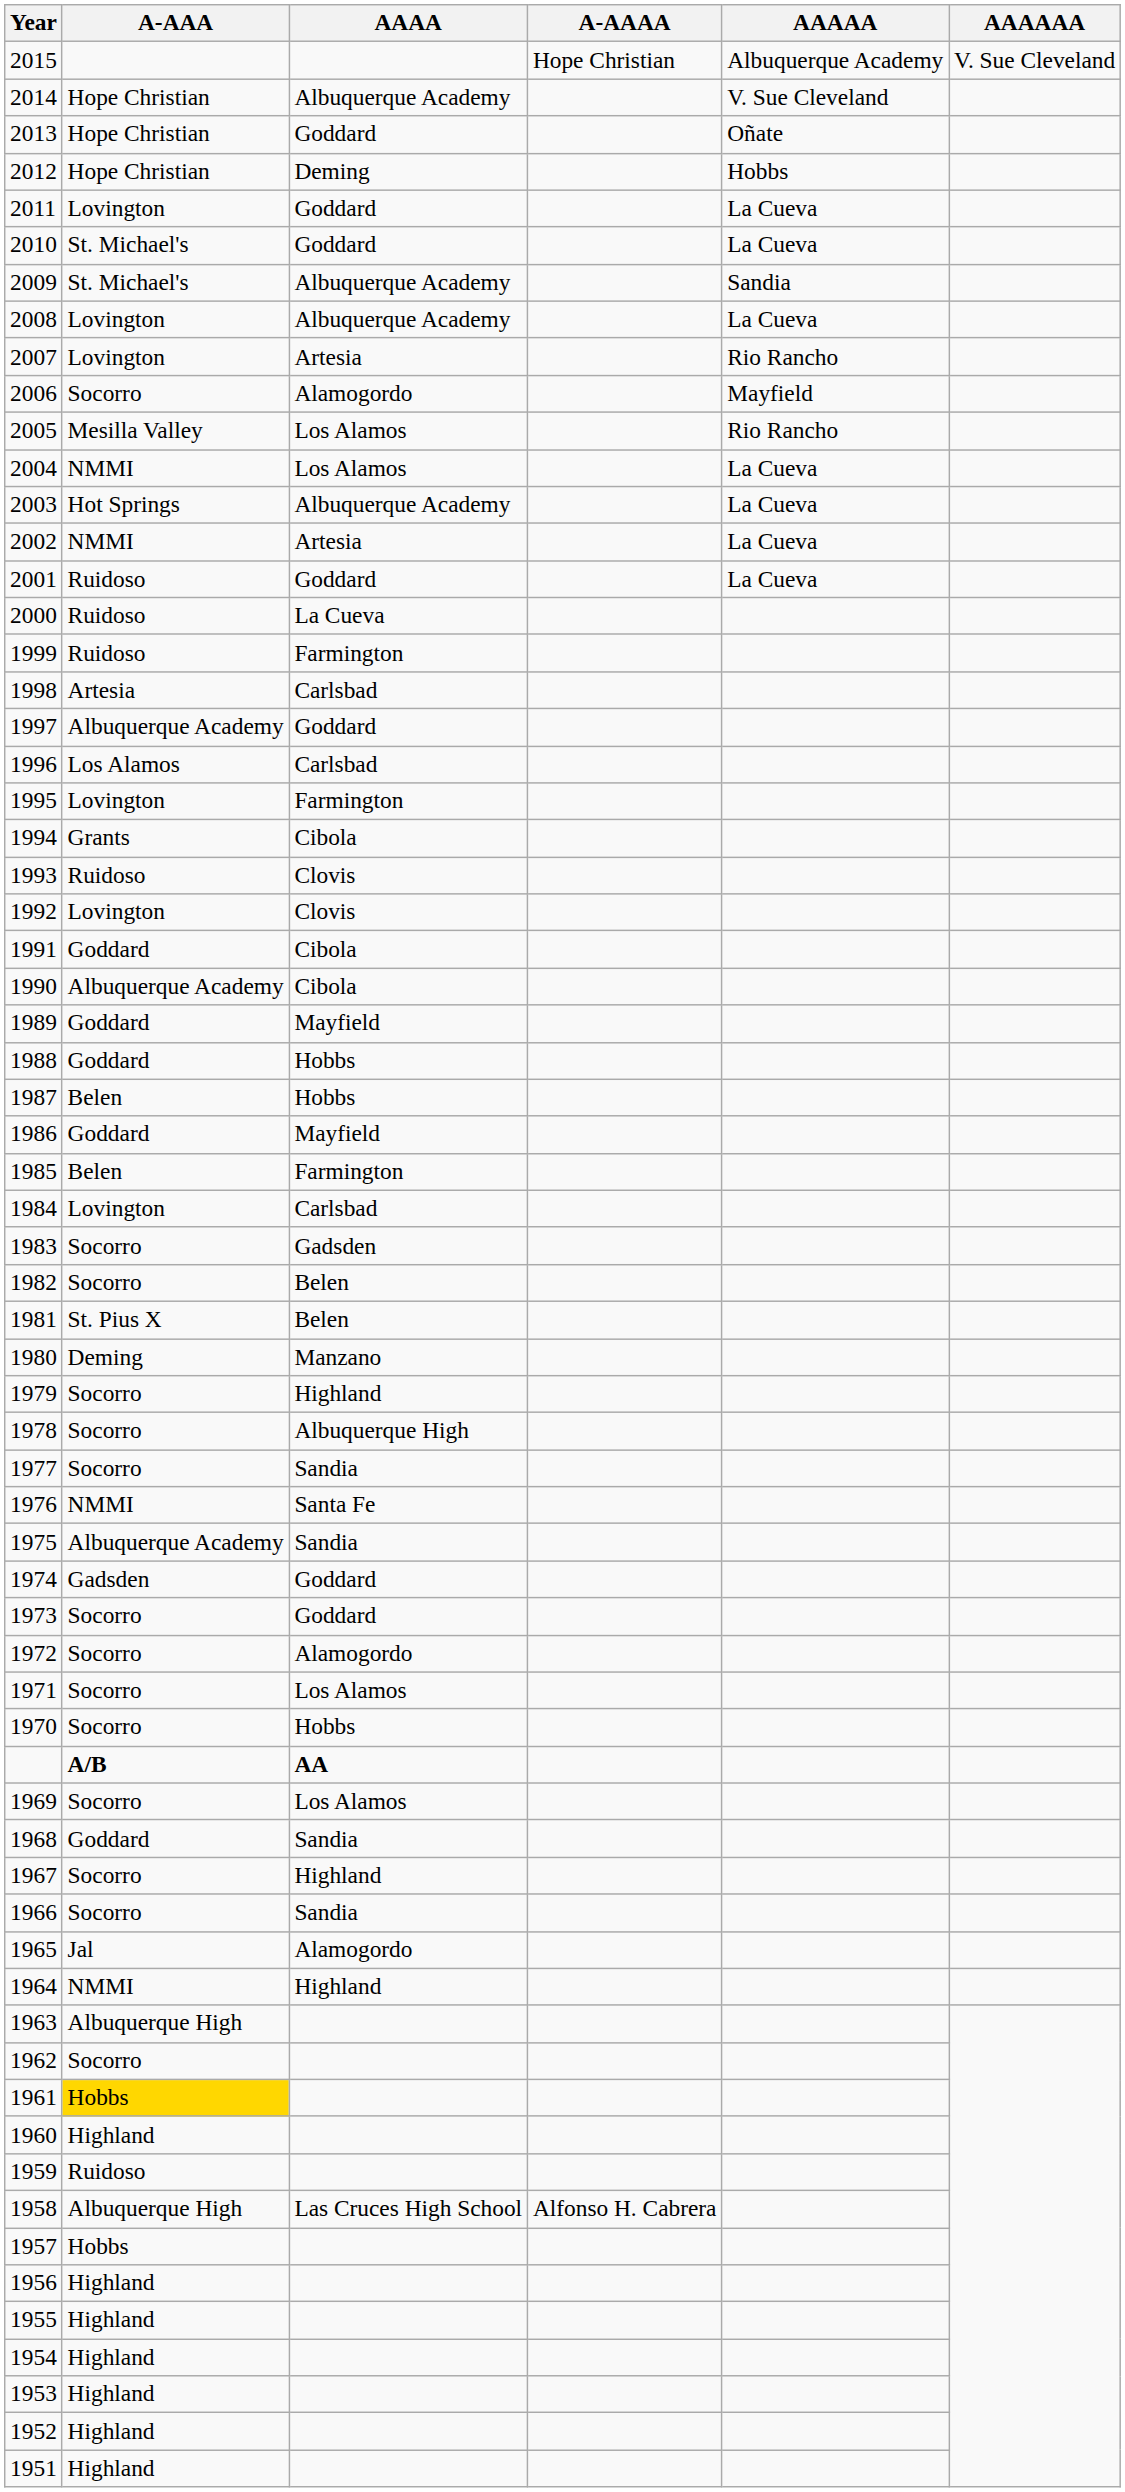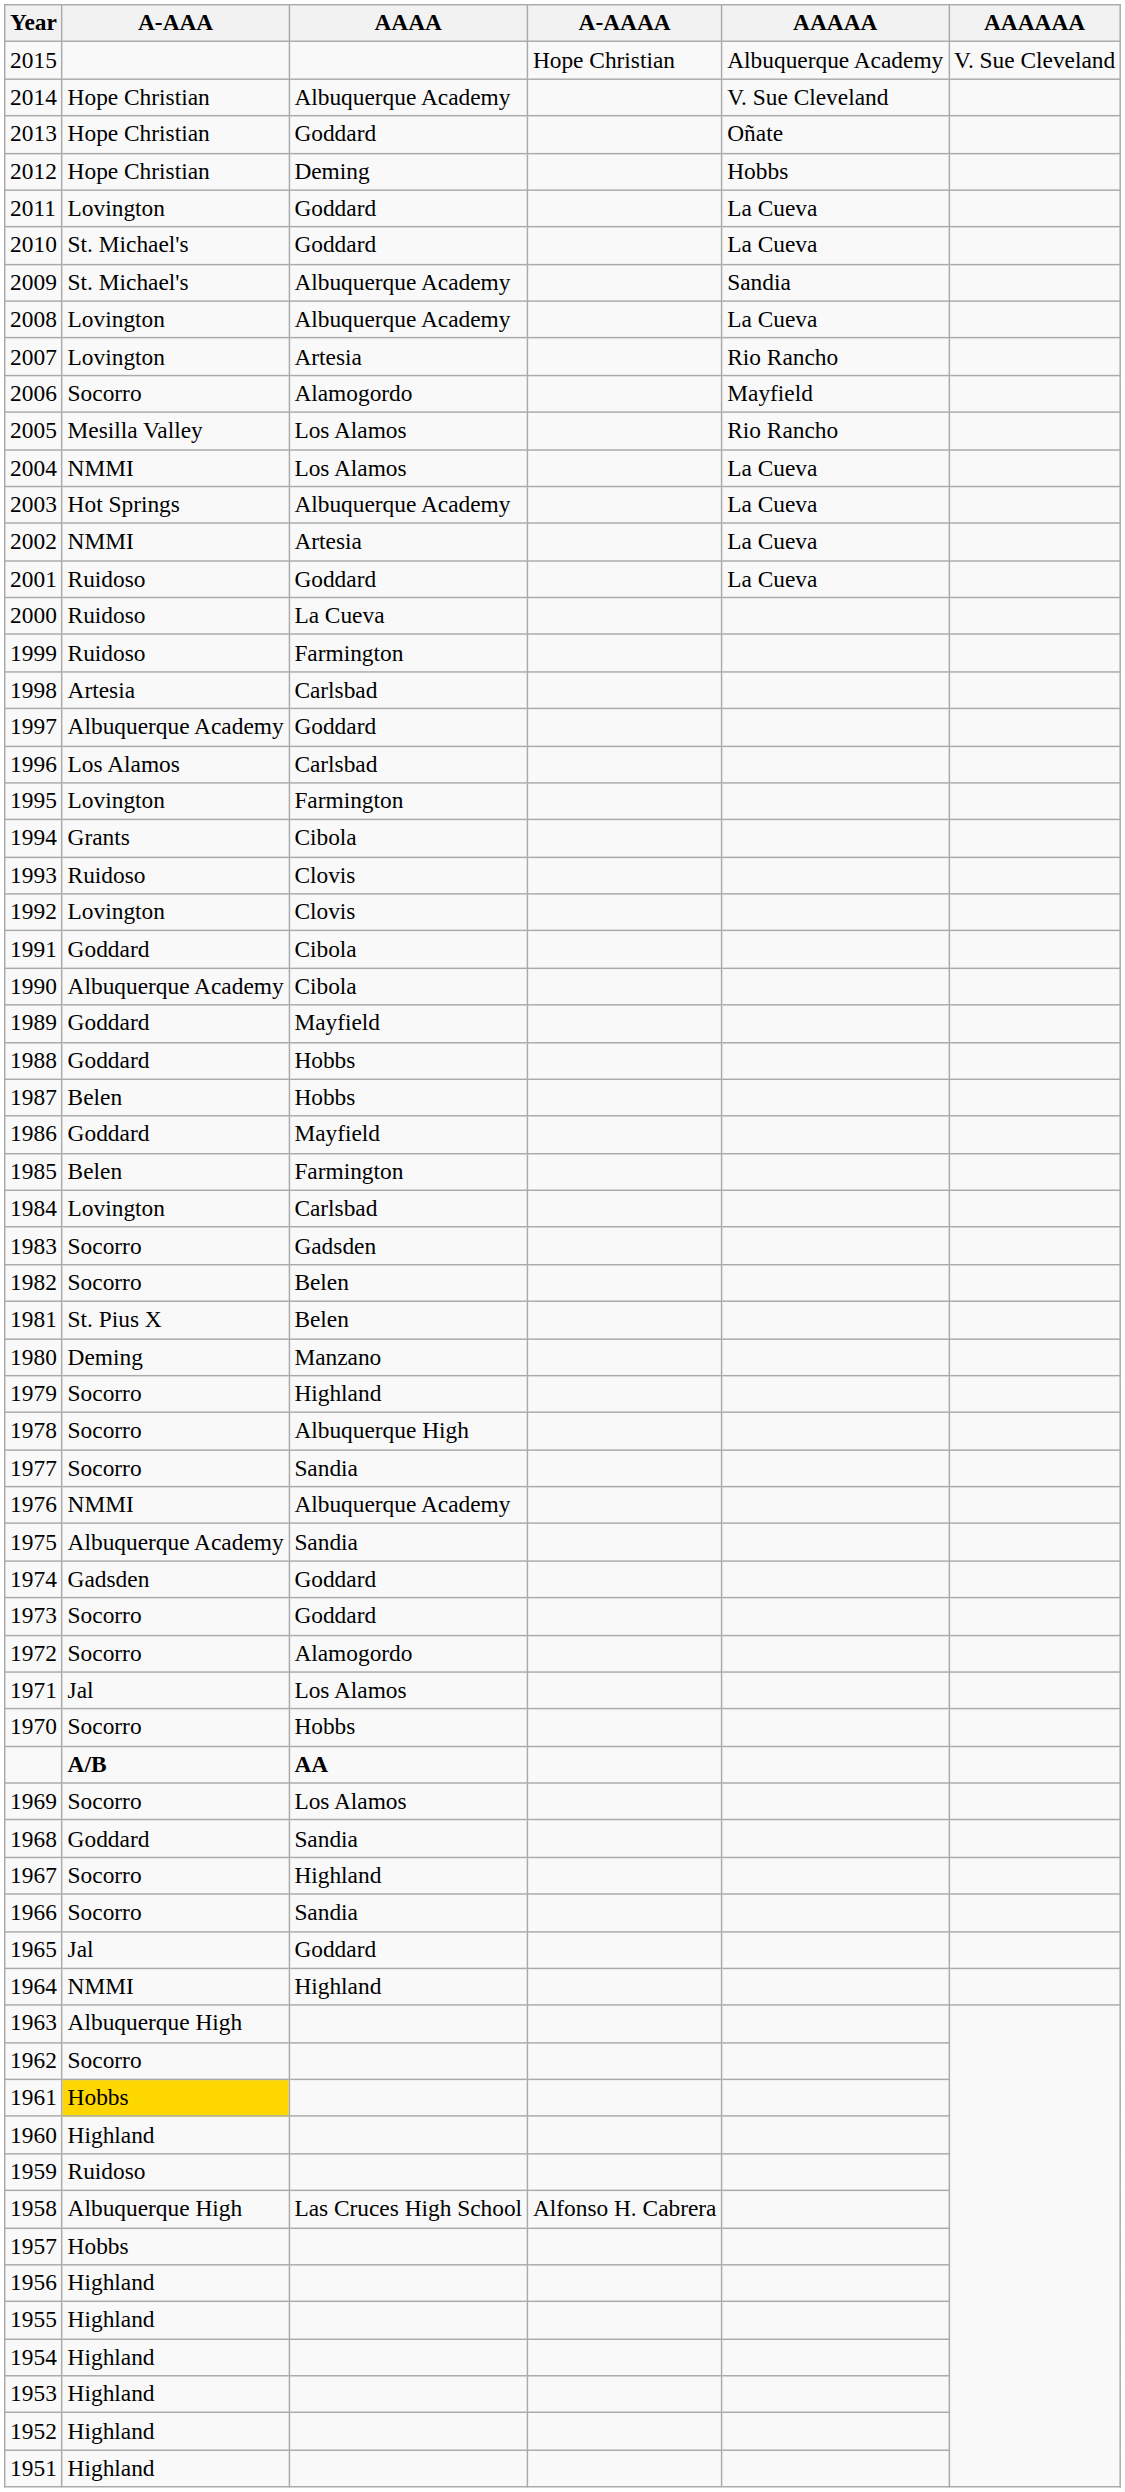 <table class="wikitable">
 <tr>
 <th>Year</th>
 <th>A-AAA</th>
 <th>AAAA</th>
 <th>A-AAAA</th>
 <th>AAAAA</th>
 <th>AAAAAA</th>
 </tr>
 <tr>
 <td>2015</td>
 <td></td>
 <td></td>
 <td>Hope Christian</td>
 <td>Albuquerque Academy</td>
 <td>V. Sue Cleveland</td>
 </tr>
 <tr>
 <td>2014</td>
 <td>Hope Christian</td>
 <td>Albuquerque Academy</td>
 <td></td>
 <td>V. Sue Cleveland</td>
 <td></td>
 </tr>
 <tr>
 <td>2013</td>
 <td>Hope Christian</td>
 <td>Goddard</td>
 <td></td>
 <td>Oñate</td>
 <td></td>
 </tr>
 <tr>
 <td>2012</td>
 <td>Hope Christian</td>
 <td>Deming</td>
 <td></td>
 <td>Hobbs</td>
 <td></td>
 </tr>
 <tr>
 <td>2011</td>
 <td>Lovington</td>
 <td>Goddard</td>
 <td></td>
 <td>La Cueva</td>
 <td></td>
 </tr>
 <tr>
 <td>2010</td>
 <td>St. Michael's</td>
 <td>Goddard</td>
 <td></td>
 <td>La Cueva</td>
 <td></td>
 </tr>
 <tr>
 <td>2009</td>
 <td>St. Michael's</td>
 <td>Albuquerque Academy</td>
 <td></td>
 <td>Sandia</td>
 <td></td>
 </tr>
 <tr>
 <td>2008</td>
 <td>Lovington</td>
 <td>Albuquerque Academy</td>
 <td></td>
 <td>La Cueva</td>
 <td></td>
 </tr>
 <tr>
 <td>2007</td>
 <td>Lovington</td>
 <td>Artesia</td>
 <td></td>
 <td>Rio Rancho</td>
 <td></td>
 </tr>
 <tr>
 <td>2006</td>
 <td>Socorro</td>
 <td>Alamogordo</td>
 <td></td>
 <td>Mayfield</td>
 <td></td>
 </tr>
 <tr>
 <td>2005</td>
 <td>Mesilla Valley</td>
 <td>Los Alamos</td>
 <td></td>
 <td>Rio Rancho</td>
 <td></td>
 </tr>
 <tr>
 <td>2004</td>
 <td>NMMI</td>
 <td>Los Alamos</td>
 <td></td>
 <td>La Cueva</td>
 <td></td>
 </tr>
 <tr>
 <td>2003</td>
 <td>Hot Springs</td>
 <td>Albuquerque Academy</td>
 <td></td>
 <td>La Cueva</td>
 <td></td>
 </tr>
 <tr>
 <td>2002</td>
 <td>NMMI</td>
 <td>Artesia</td>
 <td></td>
 <td>La Cueva</td>
 <td></td>
 </tr>
 <tr>
 <td>2001</td>
 <td>Ruidoso</td>
 <td>Goddard</td>
 <td></td>
 <td>La Cueva</td>
 <td></td>
 </tr>
 <tr>
 <td>2000</td>
 <td>Ruidoso</td>
 <td>La Cueva</td>
 <td></td>
 <td></td>
 <td></td>
 </tr>
 <tr>
 <td>1999</td>
 <td>Ruidoso</td>
 <td>Farmington</td>
 <td></td>
 <td></td>
 <td></td>
 </tr>
 <tr>
 <td>1998</td>
 <td>Artesia</td>
 <td>Carlsbad</td>
 <td></td>
 <td></td>
 <td></td>
 </tr>
 <tr>
 <td>1997</td>
 <td>Albuquerque Academy</td>
 <td>Goddard</td>
 <td></td>
 <td></td>
 <td></td>
 </tr>
 <tr>
 <td>1996</td>
 <td>Los Alamos</td>
 <td>Carlsbad</td>
 <td></td>
 <td></td>
 <td></td>
 </tr>
 <tr>
 <td>1995</td>
 <td>Lovington</td>
 <td>Farmington</td>
 <td></td>
 <td></td>
 <td></td>
 </tr>
 <tr>
 <td>1994</td>
 <td>Grants</td>
 <td>Cibola</td>
 <td></td>
 <td></td>
 <td></td>
 </tr>
 <tr>
 <td>1993</td>
 <td>Ruidoso</td>
 <td>Clovis</td>
 <td></td>
 <td></td>
 <td></td>
 </tr>
 <tr>
 <td>1992</td>
 <td>Lovington</td>
 <td>Clovis</td>
 <td></td>
 <td></td>
 <td></td>
 </tr>
 <tr>
 <td>1991</td>
 <td>Goddard</td>
 <td>Cibola</td>
 <td></td>
 <td></td>
 <td></td>
 </tr>
 <tr>
 <td>1990</td>
 <td>Albuquerque Academy</td>
 <td>Cibola</td>
 <td></td>
 <td></td>
 <td></td>
 </tr>
 <tr>
 <td>1989</td>
 <td>Goddard</td>
 <td>Mayfield</td>
 <td></td>
 <td></td>
 <td></td>
 </tr>
 <tr>
 <td>1988</td>
 <td>Goddard</td>
 <td>Hobbs</td>
 <td></td>
 <td></td>
 <td></td>
 </tr>
 <tr>
 <td>1987</td>
 <td>Belen</td>
 <td>Hobbs</td>
 <td></td>
 <td></td>
 <td></td>
 </tr>
 <tr>
 <td>1986</td>
 <td>Goddard</td>
 <td>Mayfield</td>
 <td></td>
 <td></td>
 <td></td>
 </tr>
 <tr>
 <td>1985</td>
 <td>Belen</td>
 <td>Farmington</td>
 <td></td>
 <td></td>
 <td></td>
 </tr>
 <tr>
 <td>1984</td>
 <td>Lovington</td>
 <td>Carlsbad</td>
 <td></td>
 <td></td>
 <td></td>
 </tr>
 <tr>
 <td>1983</td>
 <td>Socorro</td>
 <td>Gadsden</td>
 <td></td>
 <td></td>
 <td></td>
 </tr>
 <tr>
 <td>1982</td>
 <td>Socorro</td>
 <td>Belen</td>
 <td></td>
 <td></td>
 <td></td>
 </tr>
 <tr>
 <td>1981</td>
 <td>St. Pius X</td>
 <td>Belen</td>
 <td></td>
 <td></td>
 <td></td>
 </tr>
 <tr>
 <td>1980</td>
 <td>Deming</td>
 <td>Manzano</td>
 <td></td>
 <td></td>
 <td></td>
 </tr>
 <tr>
 <td>1979</td>
 <td>Socorro</td>
 <td>Highland</td>
 <td></td>
 <td></td>
 <td></td>
 </tr>
 <tr>
 <td>1978</td>
 <td>Socorro</td>
 <td>Albuquerque High</td>
 <td></td>
 <td></td>
 <td></td>
 </tr>
 <tr>
 <td>1977</td>
 <td>Socorro</td>
 <td>Sandia</td>
 <td></td>
 <td></td>
 <td></td>
 </tr>
 <tr>
 <td>1976</td>
 <td>NMMI</td>
-<td>Santa Fe</td>
+<td>Albuquerque Academy</td>
 <td></td>
 <td></td>
 <td></td>
 </tr>
 <tr>
 <td>1975</td>
 <td>Albuquerque Academy</td>
 <td>Sandia</td>
 <td></td>
 <td></td>
 <td></td>
 </tr>
 <tr>
 <td>1974</td>
 <td>Gadsden</td>
 <td>Goddard</td>
 <td></td>
 <td></td>
 <td></td>
 </tr>
 <tr>
 <td>1973</td>
 <td>Socorro</td>
 <td>Goddard</td>
 <td></td>
 <td></td>
 <td></td>
 </tr>
 <tr>
 <td>1972</td>
 <td>Socorro</td>
 <td>Alamogordo</td>
 <td></td>
 <td></td>
 <td></td>
 </tr>
 <tr>
 <td>1971</td>
-<td>Socorro</td>
+<td>Jal</td>
 <td>Los Alamos</td>
 <td></td>
 <td></td>
 <td></td>
 </tr>
 <tr>
 <td>1970</td>
 <td>Socorro</td>
 <td>Hobbs</td>
 <td></td>
 <td></td>
 <td></td>
 </tr>
 <tr>
 <td></td>
 <td><strong>A/B</strong></td>
 <td><strong>AA</strong></td>
 <td></td>
 <td></td>
 <td></td>
 </tr>
 <tr>
 <td>1969</td>
 <td>Socorro</td>
 <td>Los Alamos</td>
 <td></td>
 <td></td>
 <td></td>
 </tr>
 <tr>
 <td>1968</td>
 <td>Goddard</td>
 <td>Sandia</td>
 <td></td>
 <td></td>
 <td></td>
 </tr>
 <tr>
 <td>1967</td>
 <td>Socorro</td>
 <td>Highland</td>
 <td></td>
 <td></td>
 <td></td>
 </tr>
 <tr>
 <td>1966</td>
 <td>Socorro</td>
 <td>Sandia</td>
 <td></td>
 <td></td>
 <td></td>
 </tr>
 <tr>
 <td>1965</td>
 <td>Jal</td>
-<td>Alamogordo</td>
+<td>Goddard</td>
 <td></td>
 <td></td>
 <td></td>
 </tr>
 <tr>
 <td>1964</td>
 <td>NMMI</td>
 <td>Highland</td>
 <td></td>
 <td></td>
 <td></td>
 </tr>
 <tr>
 <td>1963</td>
 <td>Albuquerque High</td>
 <td></td>
 <td></td>
 <td></td>
 </tr>
 <tr>
 <td>1962</td>
 <td>Socorro</td>
 <td></td>
 <td></td>
 <td></td>
 </tr>
 <tr>
 <td>1961</td>
 <td style="background: gold;">Hobbs</td>
 <td></td>
 <td></td>
 <td></td>
 </tr>
 <tr>
 <td>1960</td>
 <td>Highland</td>
 <td></td>
 <td></td>
 <td></td>
 </tr>
 <tr>
 <td>1959</td>
 <td>Ruidoso</td>
 <td></td>
 <td></td>
 <td></td>
 </tr>
 <tr>
 <td>1958</td>
 <td>Albuquerque High</td>
 <td>Las Cruces High School</td>
 <td>Alfonso H. Cabrera</td>
 <td></td>
 </tr>
 <tr>
 <td>1957</td>
 <td>Hobbs</td>
 <td></td>
 <td></td>
 <td></td>
 </tr>
 <tr>
 <td>1956</td>
 <td>Highland</td>
 <td></td>
 <td></td>
 <td></td>
 </tr>
 <tr>
 <td>1955</td>
 <td>Highland</td>
 <td></td>
 <td></td>
 <td></td>
 </tr>
 <tr>
 <td>1954</td>
 <td>Highland</td>
 <td></td>
 <td></td>
 <td></td>
 </tr>
 <tr>
 <td>1953</td>
 <td>Highland</td>
 <td></td>
 <td></td>
 <td></td>
 </tr>
 <tr>
 <td>1952</td>
 <td>Highland</td>
 <td></td>
 <td></td>
 <td></td>
 </tr>
 <tr>
 <td>1951</td>
 <td>Highland</td>
 <td></td>
 <td></td>
 <td></td>
 </tr>
 </table>
